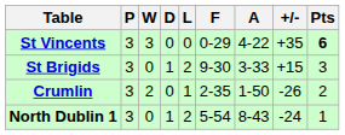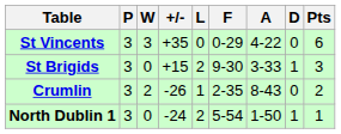 <table class="wikitable">
 <tr>
 <th>Table</th>
 <th>P</th>
 <th>W</th>
-<th>D</th>
+<th>+/-</th>
 <th>L</th>
 <th>F</th>
 <th>A</th>
-<th>+/-</th>
+<th>D</th>
 <th>Pts</th>
 </tr>
 <tr align="Center" style="background:#ccffcc;">
 <td><strong><a href='#'>St Vincents</a></strong></td>
 <td>3</td>
 <td>3</td>
-<td>0</td>
+<td>+35</td>
 <td>0</td>
 <td>0-29</td>
 <td>4-22</td>
-<td>+35</td>
-<td><strong>6</strong></td>
+<td>0</td>
+<td>6</td>
 </tr>
 <tr align="Center" style="background:#ccffcc;">
 <td><strong><a href='#'>St Brigids</a></strong></td>
 <td>3</td>
 <td>0</td>
-<td>1</td>
+<td>+15</td>
 <td>2</td>
 <td>9-30</td>
 <td>3-33</td>
-<td>+15</td>
+<td>1</td>
 <td>3</td>
 </tr>
 <tr align="Center" style="background:#ccffcc;">
 <td><strong><a href='#'>Crumlin</a></strong></td>
 <td>3</td>
 <td>2</td>
-<td>0</td>
+<td>-26</td>
 <td>1</td>
 <td>2-35</td>
-<td>1-50</td>
-<td>-26</td>
+<td>8-43</td>
+<td>0</td>
 <td>2</td>
 </tr>
 <tr align="Center" style="background:#ccffcc;">
 <td><strong>North Dublin 1</strong></td>
 <td>3</td>
 <td>0</td>
-<td>1</td>
+<td>-24</td>
 <td>2</td>
 <td>5-54</td>
-<td>8-43</td>
-<td>-24</td>
+<td>1-50</td>
+<td>1</td>
 <td>1</td>
 </tr>
 </table>
